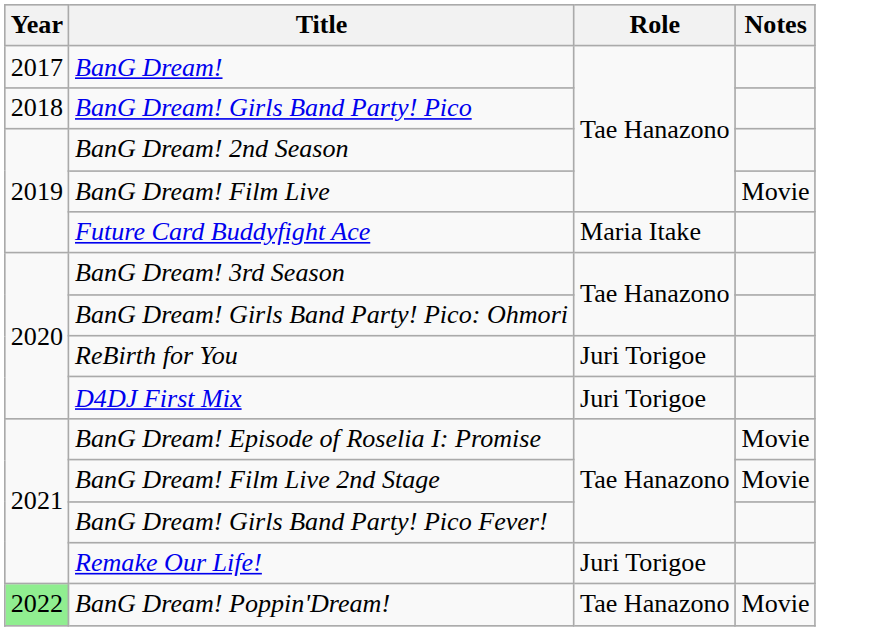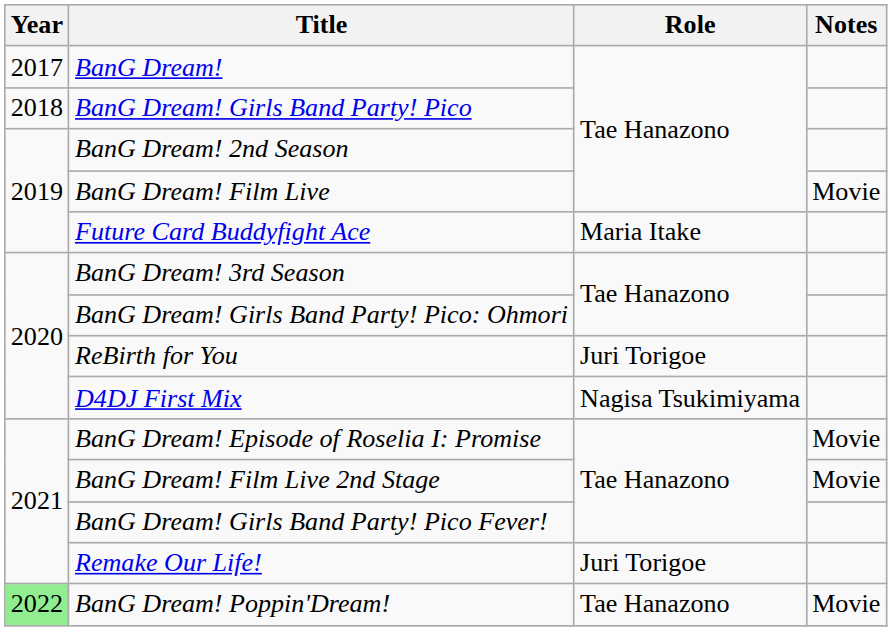 <table class="wikitable">
 <tr>
 <th>Year</th>
 <th>Title</th>
 <th>Role</th>
 <th>Notes</th>
 </tr>
 <tr>
 <td>2017</td>
 <td><em><a href='#'>BanG Dream!</a></em></td>
 <td rowspan=4>Tae Hanazono</td>
 <td></td>
 </tr>
 <tr>
 <td>2018</td>
 <td><em><a href='#'>BanG Dream! Girls Band Party! Pico</a></em></td>
 <td></td>
 </tr>
 <tr>
 <td rowspan=3>2019</td>
 <td><em>BanG Dream! 2nd Season</em></td>
 <td></td>
 </tr>
 <tr>
 <td><em>BanG Dream! Film Live</em></td>
 <td>Movie</td>
 </tr>
 <tr>
 <td><em><a href='#'>Future Card Buddyfight Ace</a></em></td>
 <td>Maria Itake</td>
 <td></td>
 </tr>
 <tr>
 <td rowspan=4>2020</td>
 <td><em>BanG Dream! 3rd Season</em></td>
 <td rowspan=2>Tae Hanazono</td>
 <td></td>
 </tr>
 <tr>
 <td><em>BanG Dream! Girls Band Party! Pico: Ohmori</em></td>
 <td></td>
 </tr>
 <tr>
 <td><em>ReBirth for You</em></td>
 <td>Juri Torigoe</td>
 <td></td>
 </tr>
 <tr>
 <td><em><a href='#'>D4DJ First Mix</a></em></td>
-<td>Juri Torigoe</td>
+<td>Nagisa Tsukimiyama</td>
 <td></td>
 </tr>
 <tr>
 <td rowspan=4>2021</td>
 <td><em>BanG Dream! Episode of Roselia I: Promise</em></td>
 <td rowspan=3>Tae Hanazono</td>
 <td>Movie</td>
 </tr>
 <tr>
 <td><em>BanG Dream! Film Live 2nd Stage</em></td>
 <td>Movie</td>
 </tr>
 <tr>
 <td><em>BanG Dream! Girls Band Party! Pico Fever!</em></td>
 <td></td>
 </tr>
 <tr>
 <td><em><a href='#'>Remake Our Life!</a></em></td>
 <td>Juri Torigoe</td>
 <td></td>
 </tr>
 <tr>
 <td style="background: lightgreen;">2022</td>
 <td><em>BanG Dream! Poppin'Dream!</em></td>
 <td>Tae Hanazono</td>
 <td>Movie</td>
 </tr>
 </table>
